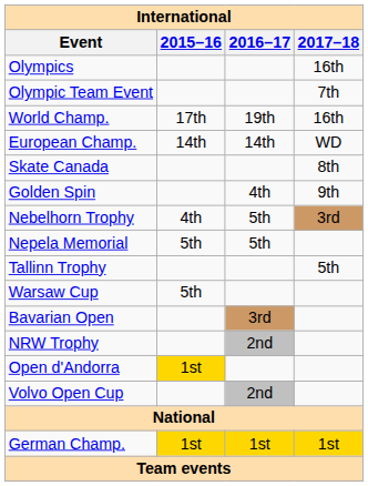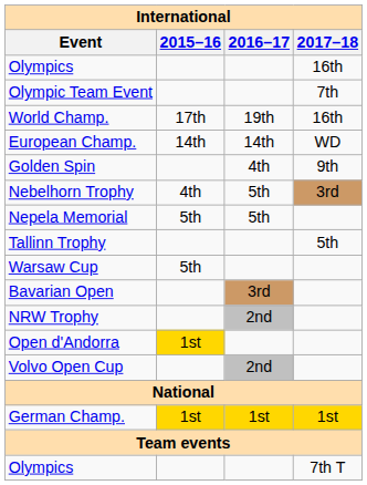 <table class="wikitable" style="text-align:center">
 <tr>
 <th style="background-color: #ffdead; " colspan=4 align=center>International</th>
 </tr>
 <tr>
 <th>Event</th>
 <th><a href='#'>2015–16</a></th>
 <th><a href='#'>2016–17</a></th>
 <th><a href='#'>2017–18</a></th>
 </tr>
 <tr>
 <td align=left><a href='#'>Olympics</a></td>
 <td></td>
 <td></td>
 <td>16th</td>
 </tr>
 <tr>
 <td align=left><a href='#'>Olympic Team Event</a></td>
 <td></td>
 <td></td>
 <td>7th</td>
 </tr>
 <tr>
 <td align=left><a href='#'>World Champ.</a></td>
 <td>17th</td>
 <td>19th</td>
 <td>16th</td>
 </tr>
 <tr>
 <td align=left><a href='#'>European Champ.</a></td>
 <td>14th</td>
 <td>14th</td>
 <td>WD</td>
-</tr>
-<tr>
-<td align=left> <a href='#'>Skate Canada</a></td>
-<td></td>
-<td></td>
-<td>8th</td>
 </tr>
 <tr>
 <td align=left> <a href='#'>Golden Spin</a></td>
 <td></td>
 <td>4th</td>
 <td>9th</td>
 </tr>
 <tr>
 <td align=left> <a href='#'>Nebelhorn Trophy</a></td>
 <td>4th</td>
 <td>5th</td>
 <td bgcolor=cc9966>3rd</td>
 </tr>
 <tr>
 <td align=left> <a href='#'>Nepela Memorial</a></td>
 <td>5th</td>
 <td>5th</td>
 <td></td>
 </tr>
 <tr>
 <td align=left> <a href='#'>Tallinn Trophy</a></td>
 <td></td>
 <td></td>
 <td>5th</td>
 </tr>
 <tr>
 <td align=left> <a href='#'>Warsaw Cup</a></td>
 <td>5th</td>
 <td></td>
 <td></td>
 </tr>
 <tr>
 <td align=left><a href='#'>Bavarian Open</a></td>
 <td></td>
 <td bgcolor=cc9966>3rd</td>
 <td></td>
 </tr>
 <tr>
 <td align=left><a href='#'>NRW Trophy</a></td>
 <td></td>
 <td bgcolor=silver>2nd</td>
 <td></td>
 </tr>
 <tr>
 <td align=left><a href='#'>Open d'Andorra</a></td>
 <td bgcolor=gold>1st</td>
 <td></td>
 <td></td>
 </tr>
 <tr>
 <td align=left><a href='#'>Volvo Open Cup</a></td>
 <td></td>
 <td bgcolor=silver>2nd</td>
 <td></td>
 </tr>
 <tr>
 <th style="background-color: #ffdead; " colspan=4 align=center>National</th>
 </tr>
 <tr>
 <td align=left><a href='#'>German Champ.</a></td>
 <td bgcolor=gold>1st</td>
 <td bgcolor=gold>1st</td>
 <td bgcolor=gold>1st</td>
 </tr>
 <tr>
 <th style="background-color: #ffdead; " colspan=4 align=center>Team events</th>
 </tr>
+<tr>
+<td align=left><a href='#'>Olympics</a></td>
+<td></td>
+<td></td>
+<td>7th T</td>
+</tr>
 </table>
